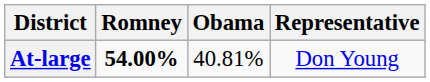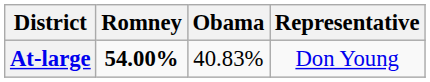 <table class=wikitable>
 <tr>
 <th>District</th>
 <th>Romney</th>
 <th>Obama</th>
 <th>Representative</th>
 </tr>
 <tr align=center>
 <th><a href='#'>At-large</a></th>
 <td><strong>54.00%</strong></td>
-<td>40.81%</td>
+<td>40.83%</td>
 <td><a href='#'>Don Young</a></td>
 </tr>
 </table>
